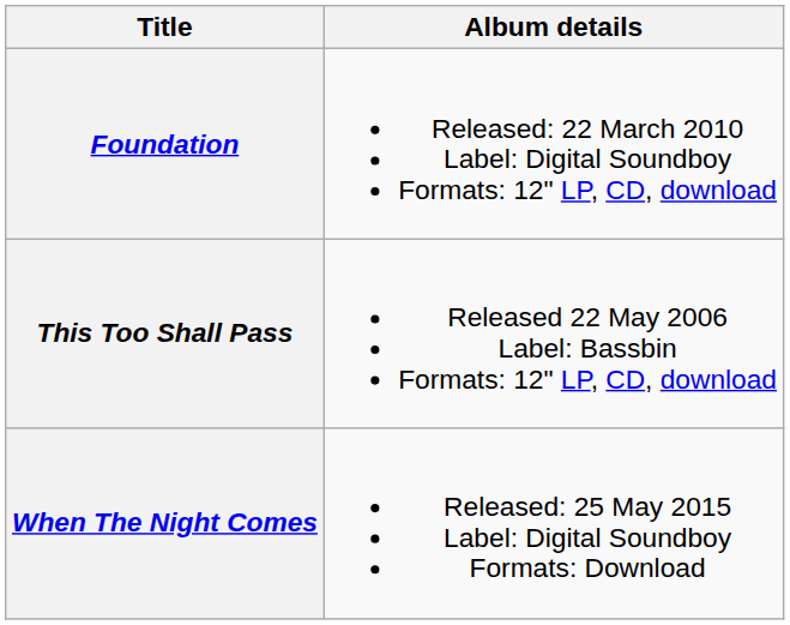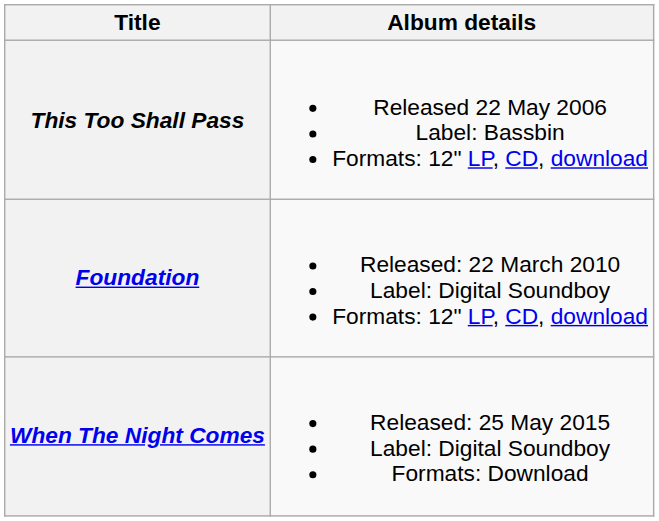 <table class="wikitable plainrowheaders" style="text-align:center;" border="1">
 <tr>
 <th scope="col">Title</th>
 <th scope="col">Album details</th>
 </tr>
 <tr>
+<th scope="row"><em>This Too Shall Pass</em></th>
+<td><br><ul><li>Released 22 May 2006</li><li>Label: Bassbin</li><li>Formats: 12" <a href='#'>LP</a>, <a href='#'>CD</a>, <a href='#'>download</a></li></ul></td>
+</tr>
+<tr>
 <th scope="row"><em><a href='#'>Foundation</a></em></th>
 <td><br><ul><li>Released: 22 March 2010</li><li>Label: Digital Soundboy</li><li>Formats: 12" <a href='#'>LP</a>, <a href='#'>CD</a>, <a href='#'>download</a></li></ul></td>
-</tr>
-<tr>
-<th scope="row"><em>This Too Shall Pass</em></th>
-<td><br><ul><li>Released 22 May 2006</li><li>Label: Bassbin</li><li>Formats: 12" <a href='#'>LP</a>, <a href='#'>CD</a>, <a href='#'>download</a></li></ul></td>
 </tr>
 <tr>
 <th scope="row"><em><a href='#'>When The Night Comes</a></em></th>
 <td><br><ul><li>Released: 25 May 2015</li><li>Label: Digital Soundboy</li><li>Formats: Download</li></ul></td>
 </tr>
 </table>
